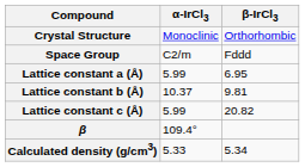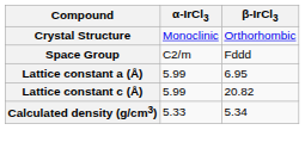 <table class="wikitable plainrowheaders">
 <tr>
 <th>Compound</th>
 <th>α-IrCl<sub>3</sub></th>
 <th>β-IrCl<sub>3</sub></th>
 </tr>
 <tr>
 <th>Crystal Structure</th>
 <td><a href='#'>Monoclinic</a></td>
 <td><a href='#'>Orthorhombic</a></td>
 </tr>
 <tr>
 <th>Space Group</th>
 <td>C2/m</td>
 <td>Fddd</td>
 </tr>
 <tr>
 <th>Lattice constant a (Å)</th>
 <td>5.99</td>
 <td>6.95</td>
 </tr>
 <tr>
-<th>Lattice constant b (Å)</th>
-<td>10.37</td>
-<td>9.81</td>
-</tr>
-<tr>
 <th>Lattice constant c (Å)</th>
 <td>5.99</td>
 <td>20.82</td>
-</tr>
-<tr>
-<th><em>β</em></th>
-<td>109.4°</td>
-<td></td>
 </tr>
 <tr>
 <th>Calculated density (g/cm<sup>3</sup>)</th>
 <td>5.33</td>
 <td>5.34</td>
 </tr>
 </table>
